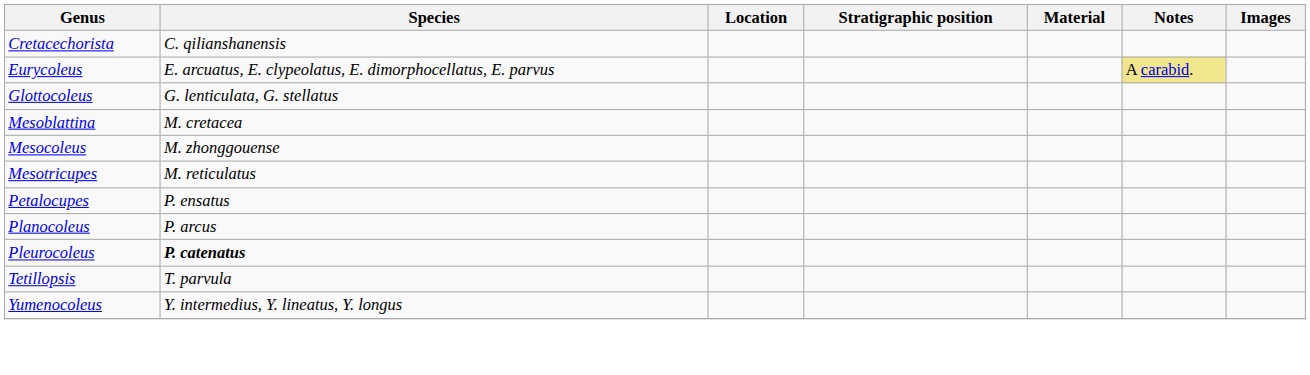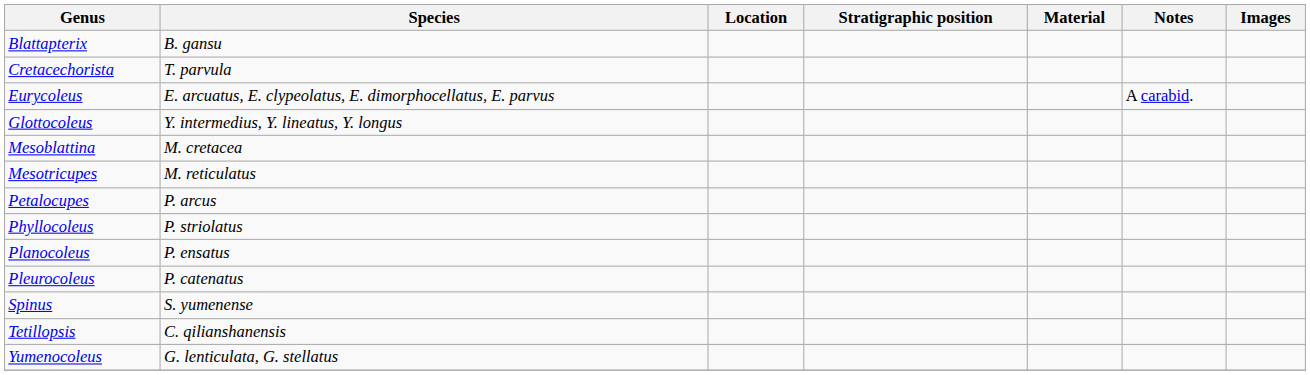 <table class="wikitable" align="center" width="100%">
 <tr>
 <th>Genus</th>
 <th>Species</th>
 <th>Location</th>
 <th>Stratigraphic position</th>
 <th>Material</th>
 <th>Notes</th>
 <th>Images</th>
 </tr>
 <tr>
+<td><em><a href='#'>Blattapterix</a></em></td>
+<td><em>B. gansu</em></td>
+<td></td>
+<td></td>
+<td></td>
+<td></td>
+<td></td>
+</tr>
+<tr>
 <td><em><a href='#'>Cretacechorista</a></em></td>
-<td><em>C. qilianshanensis</em></td>
+<td><em>T. parvula</em></td>
 <td></td>
 <td></td>
 <td></td>
 <td></td>
 <td></td>
 </tr>
 <tr>
 <td><em><a href='#'>Eurycoleus</a></em></td>
 <td><em>E. arcuatus, E. clypeolatus, E. dimorphocellatus, E. parvus</em></td>
 <td></td>
 <td></td>
 <td></td>
-<td style="background: khaki;">A <a href='#'>carabid</a>.</td>
+<td>A <a href='#'>carabid</a>.</td>
 <td></td>
 </tr>
 <tr>
 <td><em><a href='#'>Glottocoleus</a></em></td>
-<td><em>G. lenticulata, G. stellatus</em></td>
+<td><em>Y. intermedius, Y. lineatus, Y. longus</em></td>
 <td></td>
 <td></td>
 <td></td>
 <td></td>
 <td></td>
 </tr>
 <tr>
 <td><em><a href='#'>Mesoblattina</a></em></td>
 <td><em>M. cretacea</em></td>
-<td></td>
-<td></td>
-<td></td>
-<td></td>
-<td></td>
-</tr>
-<tr>
-<td><em><a href='#'>Mesocoleus</a></em></td>
-<td><em>M. zhonggouense</em></td>
 <td></td>
 <td></td>
 <td></td>
 <td></td>
 <td></td>
 </tr>
 <tr>
 <td><em><a href='#'>Mesotricupes</a></em></td>
 <td><em>M. reticulatus</em></td>
 <td></td>
 <td></td>
 <td></td>
 <td></td>
 <td></td>
 </tr>
 <tr>
 <td><em><a href='#'>Petalocupes</a></em></td>
+<td><em>P. arcus</em></td>
+<td></td>
+<td></td>
+<td></td>
+<td></td>
+<td></td>
+</tr>
+<tr>
+<td><em><a href='#'>Phyllocoleus</a></em></td>
+<td><em>P. striolatus</em></td>
+<td></td>
+<td></td>
+<td></td>
+<td></td>
+<td></td>
+</tr>
+<tr>
+<td><em><a href='#'>Planocoleus</a></em></td>
 <td><em>P. ensatus</em></td>
 <td></td>
 <td></td>
 <td></td>
 <td></td>
 <td></td>
 </tr>
 <tr>
-<td><em><a href='#'>Planocoleus</a></em></td>
-<td><em>P. arcus</em></td>
+<td><em><a href='#'>Pleurocoleus</a></em></td>
+<td><em>P. catenatus</em></td>
 <td></td>
 <td></td>
 <td></td>
 <td></td>
 <td></td>
 </tr>
 <tr>
-<td><em><a href='#'>Pleurocoleus</a></em></td>
-<td><strong><em>P. catenatus</em></strong></td>
+<td><em><a href='#'>Spinus</a></em></td>
+<td><em>S. yumenense</em></td>
 <td></td>
 <td></td>
 <td></td>
 <td></td>
 <td></td>
 </tr>
 <tr>
 <td><em><a href='#'>Tetillopsis</a></em></td>
-<td><em>T. parvula</em></td>
+<td><em>C. qilianshanensis</em></td>
 <td></td>
 <td></td>
 <td></td>
 <td></td>
 <td></td>
 </tr>
 <tr>
 <td><em><a href='#'>Yumenocoleus</a></em></td>
-<td><em>Y. intermedius, Y. lineatus, Y. longus</em></td>
+<td><em>G. lenticulata, G. stellatus</em></td>
 <td></td>
 <td></td>
 <td></td>
 <td></td>
 <td></td>
 </tr>
 <tr>
 </tr>
 </table>
